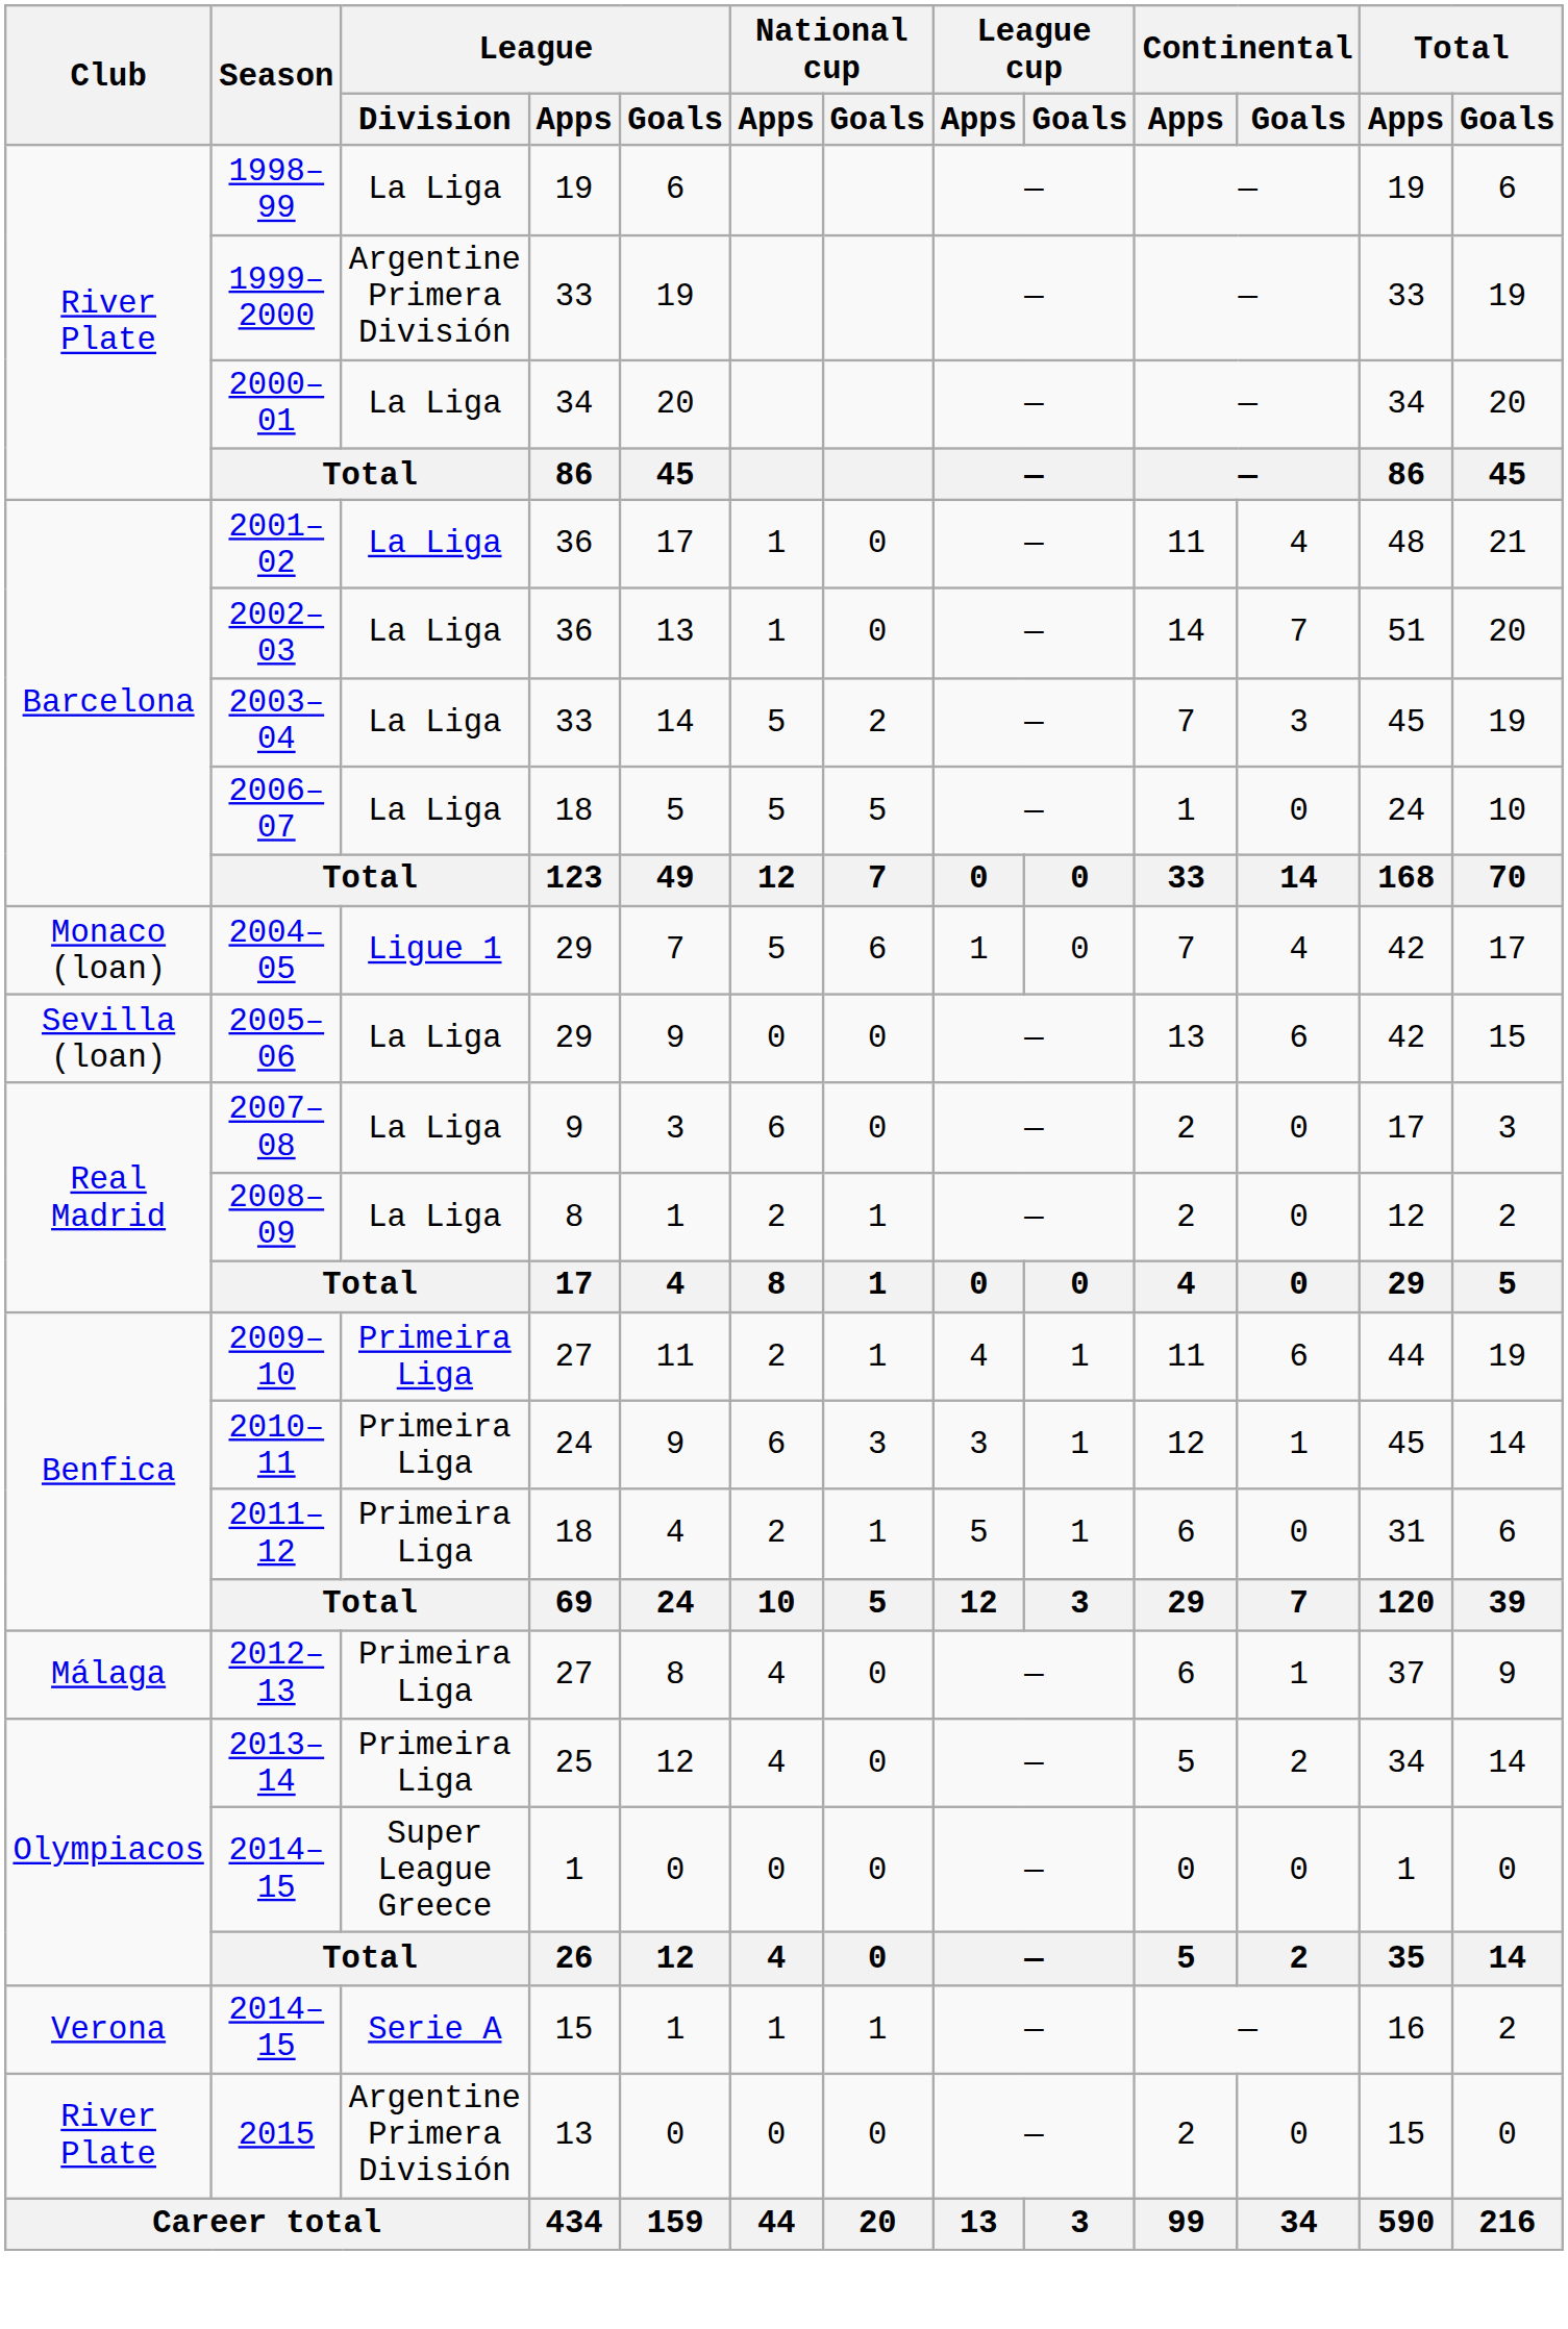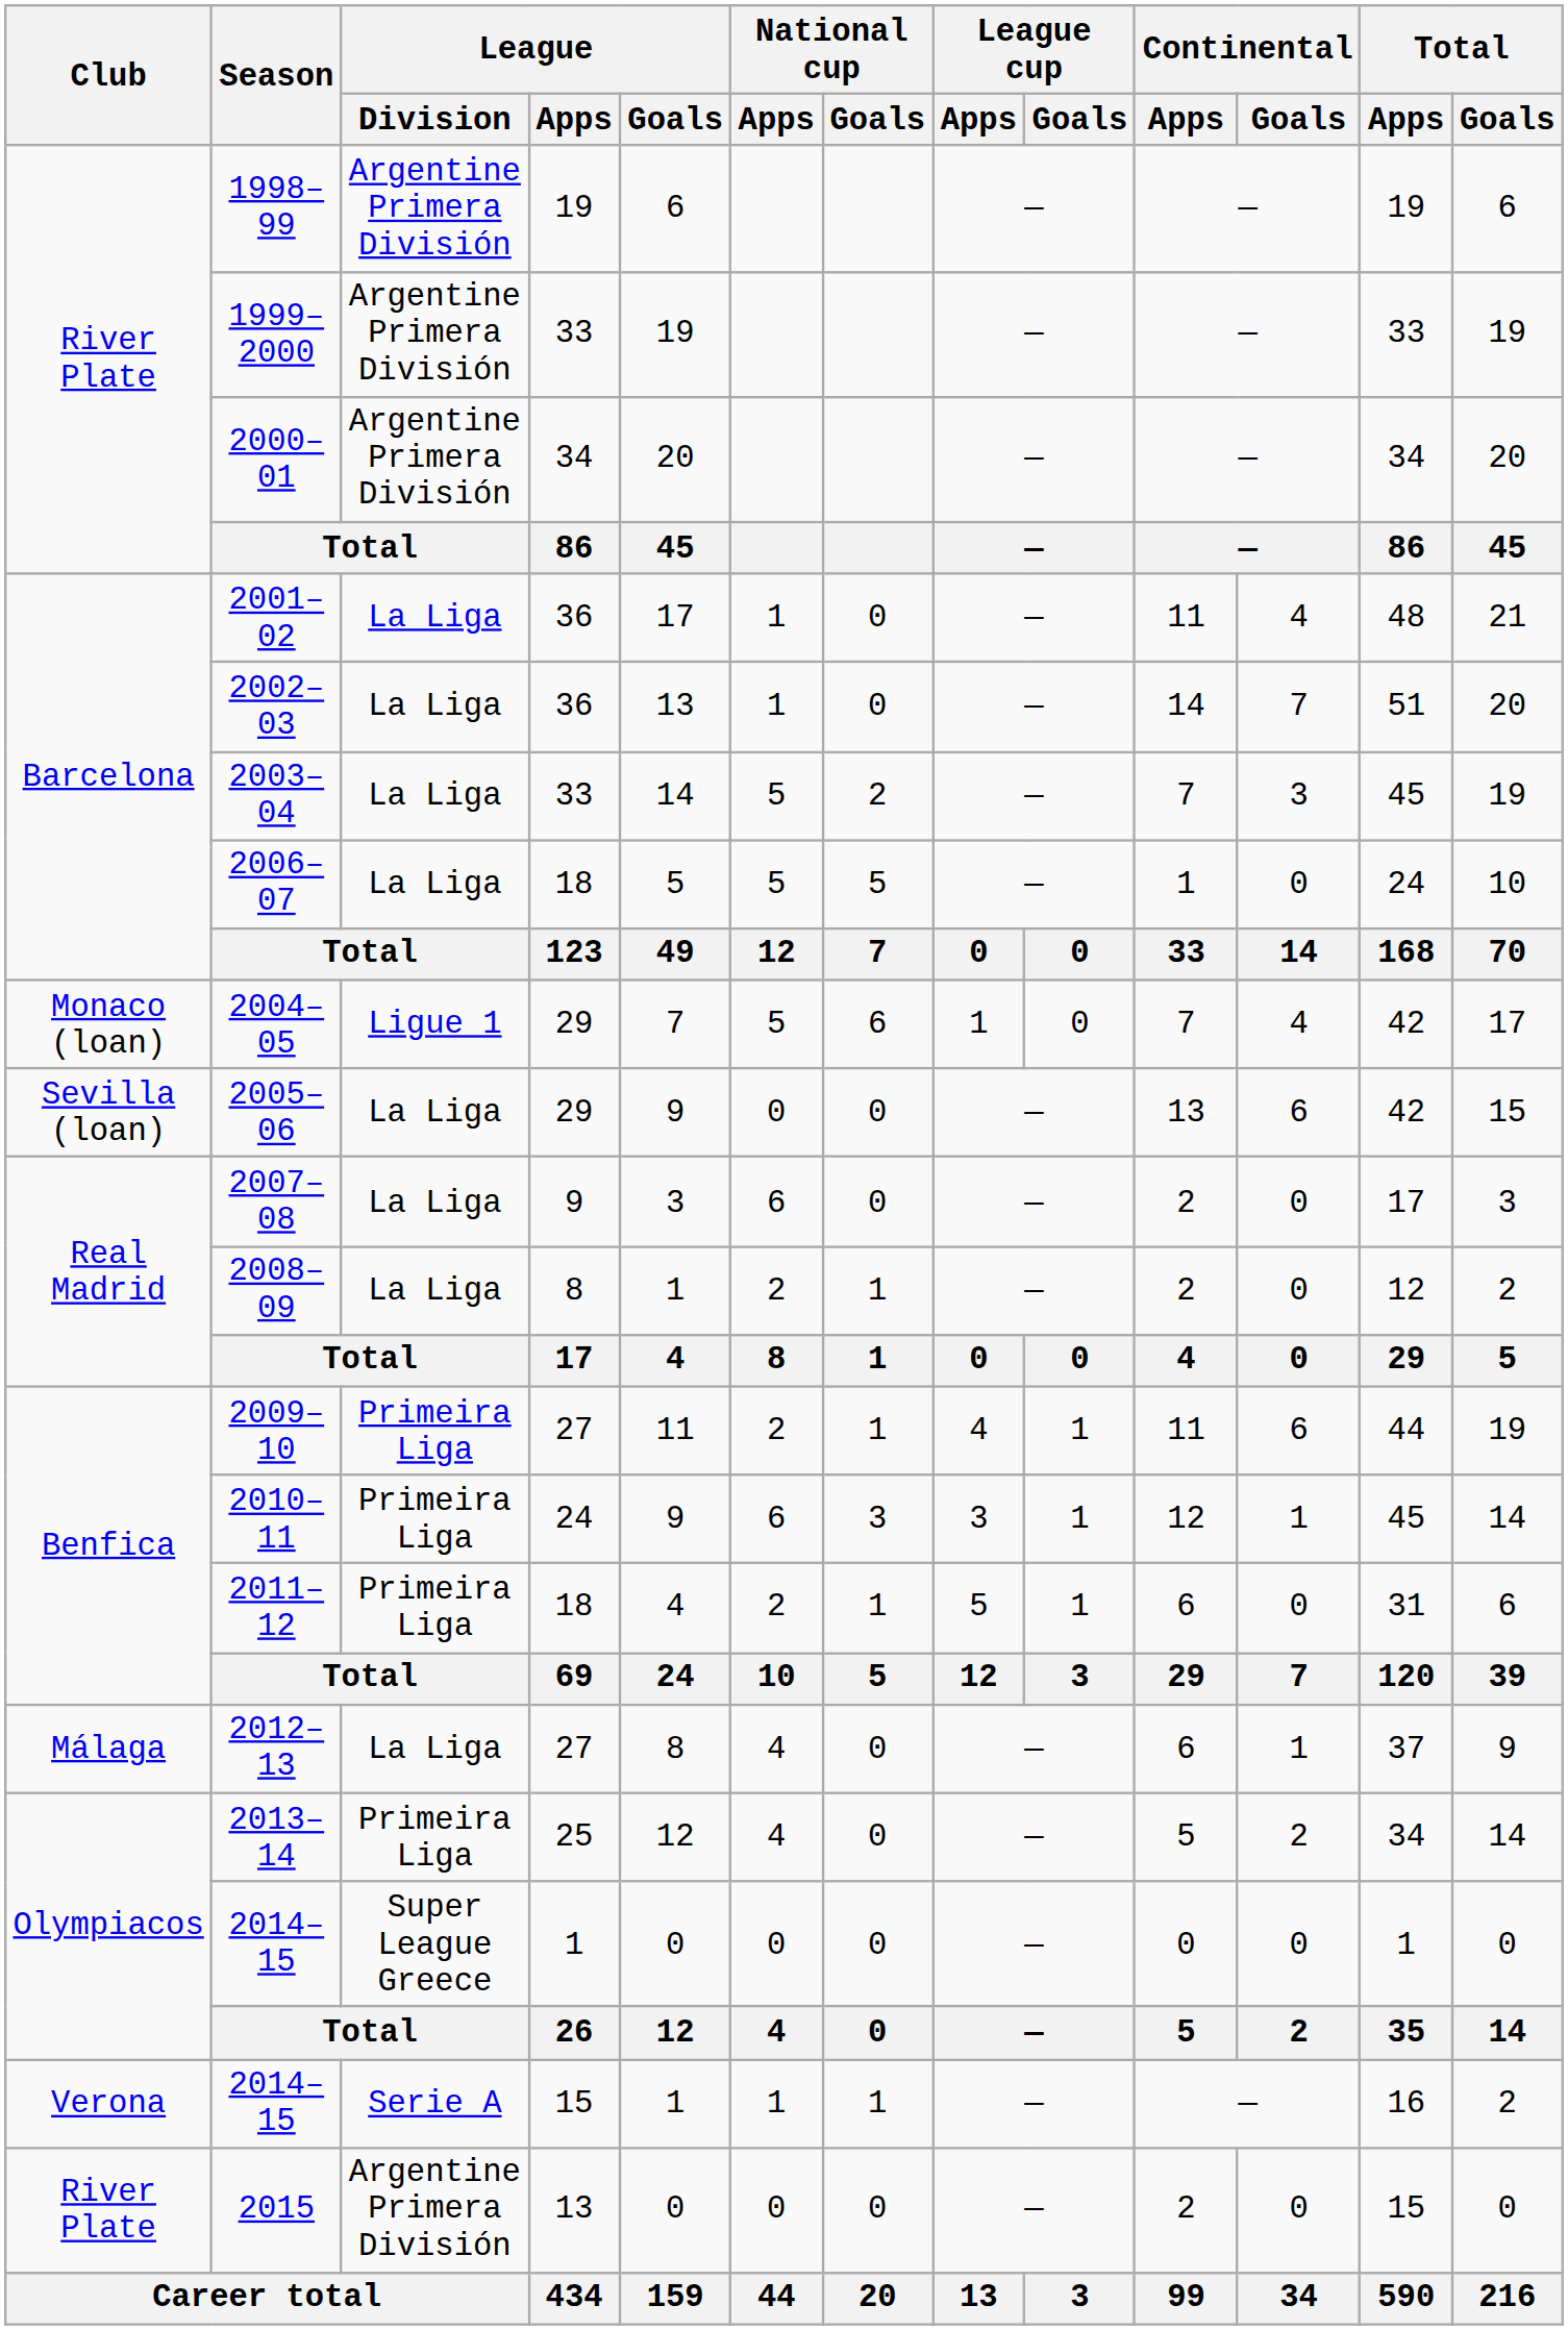 <table class="wikitable" style="text-align:center">
 <tr>
 <th rowspan="2">Club</th>
 <th rowspan="2">Season</th>
 <th colspan="3">League</th>
 <th colspan="2">National cup</th>
 <th colspan="2">League cup</th>
 <th colspan="2">Continental</th>
 <th colspan="2">Total</th>
 </tr>
 <tr>
 <th>Division</th>
 <th>Apps</th>
 <th>Goals</th>
 <th>Apps</th>
 <th>Goals</th>
 <th>Apps</th>
 <th>Goals</th>
 <th>Apps</th>
 <th>Goals</th>
 <th>Apps</th>
 <th>Goals</th>
 </tr>
 <tr>
 <td rowspan="4"><a href='#'>River Plate</a></td>
 <td><a href='#'>1998–99</a></td>
-<td>La Liga</td>
+<td><a href='#'>Argentine Primera División</a></td>
 <td>19</td>
 <td>6</td>
 <td></td>
 <td></td>
 <td colspan="2">—</td>
 <td colspan="2">—</td>
 <td>19</td>
 <td>6</td>
 </tr>
 <tr>
 <td><a href='#'>1999–2000</a></td>
 <td>Argentine Primera División</td>
 <td>33</td>
 <td>19</td>
 <td></td>
 <td></td>
 <td colspan="2">—</td>
 <td colspan="2">—</td>
 <td>33</td>
 <td>19</td>
 </tr>
 <tr>
 <td><a href='#'>2000–01</a></td>
-<td>La Liga</td>
+<td>Argentine Primera División</td>
 <td>34</td>
 <td>20</td>
 <td></td>
 <td></td>
 <td colspan="2">—</td>
 <td colspan="2">—</td>
 <td>34</td>
 <td>20</td>
 </tr>
 <tr>
 <th colspan="2">Total</th>
 <th>86</th>
 <th>45</th>
 <th></th>
 <th></th>
 <th colspan="2">—</th>
 <th colspan="2">—</th>
 <th>86</th>
 <th>45</th>
 </tr>
 <tr>
 <td rowspan="5"><a href='#'>Barcelona</a></td>
 <td><a href='#'>2001–02</a></td>
 <td><a href='#'>La Liga</a></td>
 <td>36</td>
 <td>17</td>
 <td>1</td>
 <td>0</td>
 <td colspan="2">—</td>
 <td>11</td>
 <td>4</td>
 <td>48</td>
 <td>21</td>
 </tr>
 <tr>
 <td><a href='#'>2002–03</a></td>
 <td>La Liga</td>
 <td>36</td>
 <td>13</td>
 <td>1</td>
 <td>0</td>
 <td colspan="2">—</td>
 <td>14</td>
 <td>7</td>
 <td>51</td>
 <td>20</td>
 </tr>
 <tr>
 <td><a href='#'>2003–04</a></td>
 <td>La Liga</td>
 <td>33</td>
 <td>14</td>
 <td>5</td>
 <td>2</td>
 <td colspan="2">—</td>
 <td>7</td>
 <td>3</td>
 <td>45</td>
 <td>19</td>
 </tr>
 <tr>
 <td><a href='#'>2006–07</a></td>
 <td>La Liga</td>
 <td>18</td>
 <td>5</td>
 <td>5</td>
 <td>5</td>
 <td colspan="2">—</td>
 <td>1</td>
 <td>0</td>
 <td>24</td>
 <td>10</td>
 </tr>
 <tr>
 <th colspan="2">Total</th>
 <th>123</th>
 <th>49</th>
 <th>12</th>
 <th>7</th>
 <th>0</th>
 <th>0</th>
 <th>33</th>
 <th>14</th>
 <th>168</th>
 <th>70</th>
 </tr>
 <tr>
 <td><a href='#'>Monaco</a> (loan)</td>
 <td><a href='#'>2004–05</a></td>
 <td><a href='#'>Ligue 1</a></td>
 <td>29</td>
 <td>7</td>
 <td>5</td>
 <td>6</td>
 <td>1</td>
 <td>0</td>
 <td>7</td>
 <td>4</td>
 <td>42</td>
 <td>17</td>
 </tr>
 <tr>
 <td><a href='#'>Sevilla</a> (loan)</td>
 <td><a href='#'>2005–06</a></td>
 <td>La Liga</td>
 <td>29</td>
 <td>9</td>
 <td>0</td>
 <td>0</td>
 <td colspan="2">—</td>
 <td>13</td>
 <td>6</td>
 <td>42</td>
 <td>15</td>
 </tr>
 <tr>
 <td rowspan="3"><a href='#'>Real Madrid</a></td>
 <td><a href='#'>2007–08</a></td>
 <td>La Liga</td>
 <td>9</td>
 <td>3</td>
 <td>6</td>
 <td>0</td>
 <td colspan="2">—</td>
 <td>2</td>
 <td>0</td>
 <td>17</td>
 <td>3</td>
 </tr>
 <tr>
 <td><a href='#'>2008–09</a></td>
 <td>La Liga</td>
 <td>8</td>
 <td>1</td>
 <td>2</td>
 <td>1</td>
 <td colspan="2">—</td>
 <td>2</td>
 <td>0</td>
 <td>12</td>
 <td>2</td>
 </tr>
 <tr>
 <th colspan="2">Total</th>
 <th>17</th>
 <th>4</th>
 <th>8</th>
 <th>1</th>
 <th>0</th>
 <th>0</th>
 <th>4</th>
 <th>0</th>
 <th>29</th>
 <th>5</th>
 </tr>
 <tr>
 <td rowspan="4"><a href='#'>Benfica</a></td>
 <td><a href='#'>2009–10</a></td>
 <td><a href='#'>Primeira Liga</a></td>
 <td>27</td>
 <td>11</td>
 <td>2</td>
 <td>1</td>
 <td>4</td>
 <td>1</td>
 <td>11</td>
 <td>6</td>
 <td>44</td>
 <td>19</td>
 </tr>
 <tr>
 <td><a href='#'>2010–11</a></td>
 <td>Primeira Liga</td>
 <td>24</td>
 <td>9</td>
 <td>6</td>
 <td>3</td>
 <td>3</td>
 <td>1</td>
 <td>12</td>
 <td>1</td>
 <td>45</td>
 <td>14</td>
 </tr>
 <tr>
 <td><a href='#'>2011–12</a></td>
 <td>Primeira Liga</td>
 <td>18</td>
 <td>4</td>
 <td>2</td>
 <td>1</td>
 <td>5</td>
 <td>1</td>
 <td>6</td>
 <td>0</td>
 <td>31</td>
 <td>6</td>
 </tr>
 <tr>
 <th colspan="2">Total</th>
 <th>69</th>
 <th>24</th>
 <th>10</th>
 <th>5</th>
 <th>12</th>
 <th>3</th>
 <th>29</th>
 <th>7</th>
 <th>120</th>
 <th>39</th>
 </tr>
 <tr>
 <td><a href='#'>Málaga</a></td>
 <td><a href='#'>2012–13</a></td>
-<td>Primeira Liga</td>
+<td>La Liga</td>
 <td>27</td>
 <td>8</td>
 <td>4</td>
 <td>0</td>
 <td colspan="2">—</td>
 <td>6</td>
 <td>1</td>
 <td>37</td>
 <td>9</td>
 </tr>
 <tr>
 <td rowspan="3"><a href='#'>Olympiacos</a></td>
 <td><a href='#'>2013–14</a></td>
 <td>Primeira Liga</td>
 <td>25</td>
 <td>12</td>
 <td>4</td>
 <td>0</td>
 <td colspan="2">—</td>
 <td>5</td>
 <td>2</td>
 <td>34</td>
 <td>14</td>
 </tr>
 <tr>
 <td><a href='#'>2014–15</a></td>
 <td>Super League Greece</td>
 <td>1</td>
 <td>0</td>
 <td>0</td>
 <td>0</td>
 <td colspan="2">—</td>
 <td>0</td>
 <td>0</td>
 <td>1</td>
 <td>0</td>
 </tr>
 <tr>
 <th colspan="2">Total</th>
 <th>26</th>
 <th>12</th>
 <th>4</th>
 <th>0</th>
 <th colspan="2">—</th>
 <th>5</th>
 <th>2</th>
 <th>35</th>
 <th>14</th>
 </tr>
 <tr>
 <td><a href='#'>Verona</a></td>
 <td><a href='#'>2014–15</a></td>
 <td><a href='#'>Serie A</a></td>
 <td>15</td>
 <td>1</td>
 <td>1</td>
 <td>1</td>
 <td colspan="2">—</td>
 <td colspan="2">—</td>
 <td>16</td>
 <td>2</td>
 </tr>
 <tr>
 <td><a href='#'>River Plate</a></td>
 <td><a href='#'>2015</a></td>
 <td>Argentine Primera División</td>
 <td>13</td>
 <td>0</td>
 <td>0</td>
 <td>0</td>
 <td colspan="2">—</td>
 <td>2</td>
 <td>0</td>
 <td>15</td>
 <td>0</td>
 </tr>
 <tr>
 <th colspan="3">Career total</th>
 <th>434</th>
 <th>159</th>
 <th>44</th>
 <th>20</th>
 <th>13</th>
 <th>3</th>
 <th>99</th>
 <th>34</th>
 <th>590</th>
 <th>216</th>
 </tr>
 </table>
